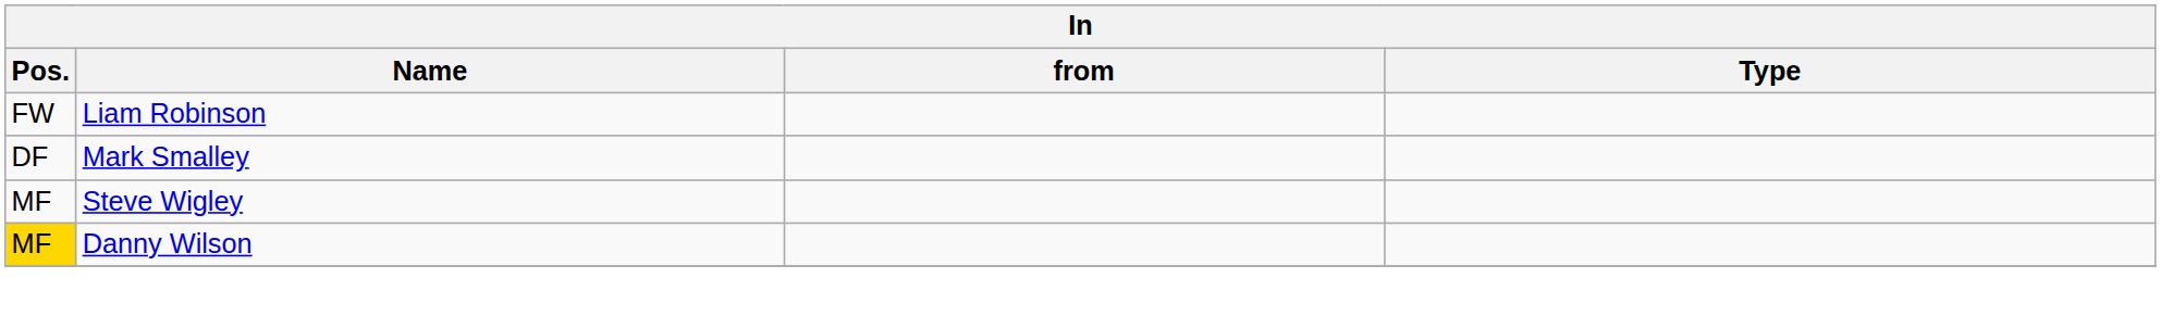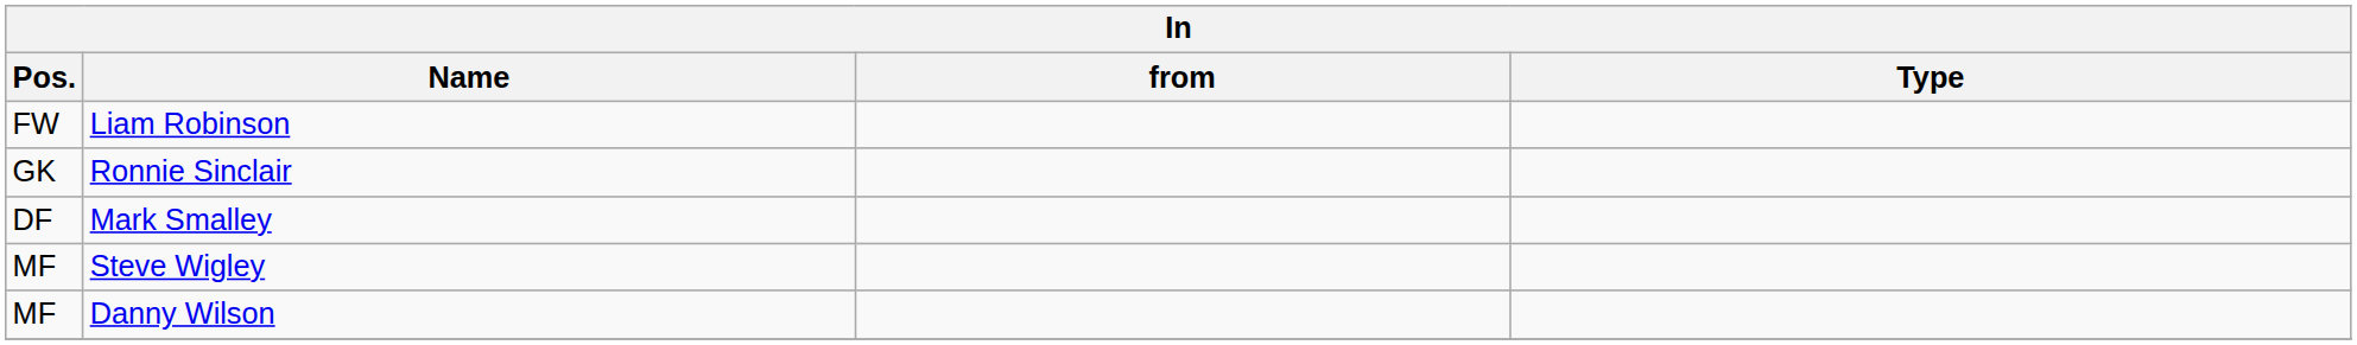 <table class="wikitable" style="font-size:100%;width:99%;">
 <tr>
 <th colspan="4">In</th>
 </tr>
 <tr>
 <th width=3%>Pos.</th>
 <th width=33%>Name</th>
 <th width=28%>from</th>
 <th width=36%>Type</th>
 </tr>
 <tr>
 <td>FW</td>
 <td><a href='#'>Liam Robinson</a></td>
 <td></td>
 <td></td>
 </tr>
 <tr>
+<td>GK</td>
+<td><a href='#'>Ronnie Sinclair</a></td>
+<td></td>
+<td></td>
+</tr>
+<tr>
 <td>DF</td>
 <td><a href='#'>Mark Smalley</a></td>
 <td></td>
 <td></td>
 </tr>
 <tr>
 <td>MF</td>
 <td><a href='#'>Steve Wigley</a></td>
 <td></td>
 <td></td>
 </tr>
 <tr>
-<td style="background: gold;">MF</td>
+<td>MF</td>
 <td><a href='#'>Danny Wilson</a></td>
 <td></td>
 <td></td>
 </tr>
 <tr>
 </tr>
 </table>
